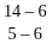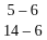 <table style="text-align:center">
 <tr>
 <th width=200></th>
 <th width=100></th>
 <th width=200></th>
 </tr>
 <tr>
+<td align=right></td>
+<td>5 – 6</td>
+<td align=left><strong></strong></td>
+</tr>
+<tr>
 <td align=right><strong></strong></td>
 <td>14 – 6</td>
 <td align=left></td>
 </tr>
-<tr>
-<td align=right></td>
-<td>5 – 6</td>
-<td align=left><strong></strong></td>
-</tr>
 </table>
